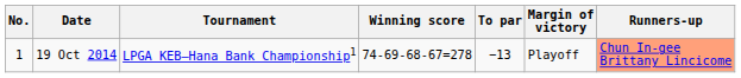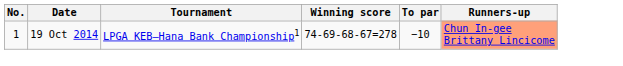 <table class="wikitable" style="font-size:95%;">
 <tr>
 <th>No.</th>
 <th>Date</th>
 <th>Tournament</th>
 <th>Winning score</th>
 <th>To par</th>
-<th>Margin of<br>victory</th>
 <th>Runners-up</th>
 </tr>
 <tr>
 <td align=center>1</td>
 <td align=right>19 Oct <a href='#'>2014</a></td>
 <td><a href='#'>LPGA KEB–Hana Bank Championship</a><sup>1</sup></td>
 <td align=right>74-69-68-67=278</td>
-<td align=center>−13</td>
-<td>Playoff</td>
+<td align=center>−10</td>
 <td style="background: lightsalmon;"> <a href='#'>Chun In-gee</a><br> <a href='#'>Brittany Lincicome</a></td>
 </tr>
 </table>
